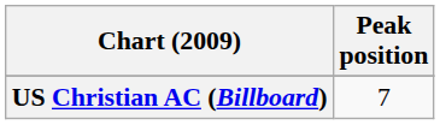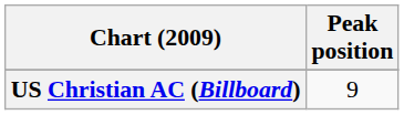 <table class="wikitable sortable plainrowheaders" style="text-align:center">
 <tr>
 <th scope="col">Chart (2009)</th>
 <th scope="col">Peak<br>position</th>
 </tr>
 <tr>
 </tr>
 <tr>
 </tr>
 <tr>
 <th scope="row">US <a href='#'>Christian AC</a> (<em><a href='#'>Billboard</a></em>)</th>
-<td text style="text-align:center;">7</td>
+<td text style="text-align:center;">9</td>
 </tr>
 </table>
